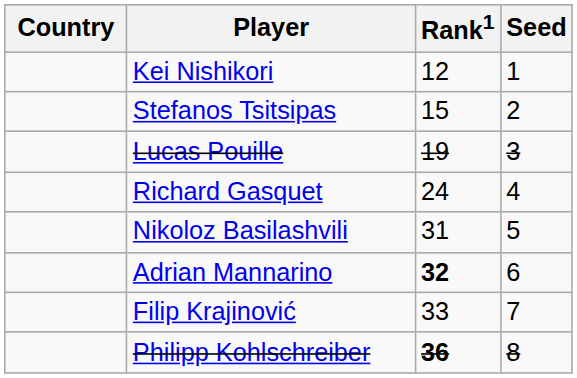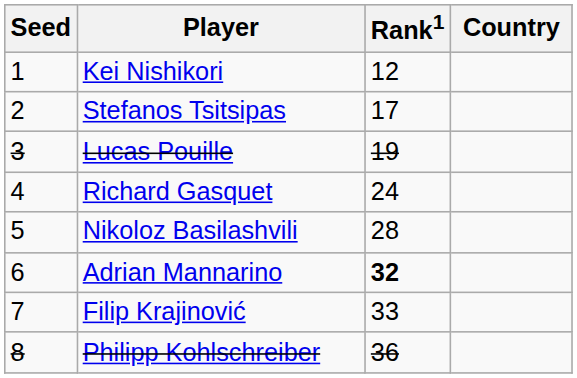 <table class="sortable wikitable">
 <tr>
-<th width="70">Country</th>
+<th>Seed</th>
 <th width="175">Player</th>
 <th>Rank<sup>1</sup></th>
-<th>Seed</th>
+<th width="70">Country</th>
 </tr>
 <tr>
-<td></td>
+<td>1</td>
 <td><a href='#'>Kei Nishikori</a></td>
 <td>12</td>
-<td>1</td>
+<td></td>
 </tr>
 <tr>
+<td>2</td>
+<td><a href='#'>Stefanos Tsitsipas</a></td>
+<td>17</td>
 <td></td>
-<td><a href='#'>Stefanos Tsitsipas</a></td>
-<td>15</td>
-<td>2</td>
 </tr>
 <tr>
-<td></td>
+<td><s>3</s></td>
 <td><s><a href='#'>Lucas Pouille</a></s></td>
 <td><s>19</s></td>
-<td><s>3</s></td>
+<td></td>
 </tr>
 <tr>
-<td></td>
+<td>4</td>
 <td><a href='#'>Richard Gasquet</a></td>
 <td>24</td>
-<td>4</td>
+<td></td>
 </tr>
 <tr>
+<td>5</td>
+<td><a href='#'>Nikoloz Basilashvili</a></td>
+<td>28</td>
 <td></td>
-<td><a href='#'>Nikoloz Basilashvili</a></td>
-<td>31</td>
-<td>5</td>
 </tr>
 <tr>
-<td></td>
+<td>6</td>
 <td><a href='#'>Adrian Mannarino</a></td>
 <td><strong>32</strong></td>
-<td>6</td>
+<td></td>
 </tr>
 <tr>
-<td></td>
+<td>7</td>
 <td><a href='#'>Filip Krajinović</a></td>
 <td>33</td>
-<td>7</td>
+<td></td>
 </tr>
 <tr>
+<td><s>8</s></td>
+<td><s><a href='#'>Philipp Kohlschreiber</a></s></td>
+<td><s>36</s></td>
 <td></td>
-<td><s><a href='#'>Philipp Kohlschreiber</a></s></td>
-<td><strong><s>36</s></strong></td>
-<td><s>8</s></td>
 </tr>
 </table>
